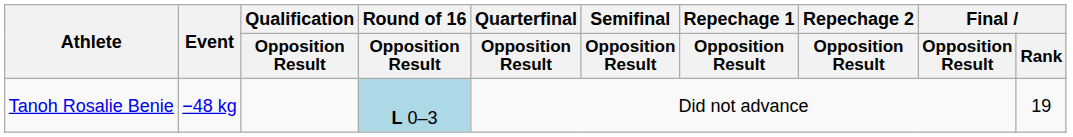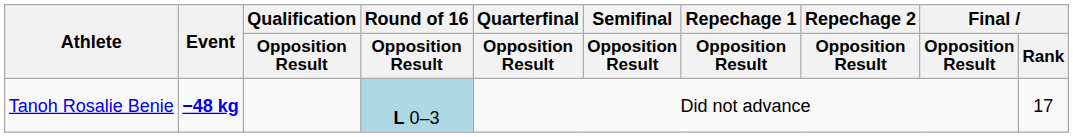 <table class="wikitable" style="font-size:90%">
 <tr>
 <th rowspan=2>Athlete</th>
 <th rowspan=2>Event</th>
 <th>Qualification</th>
 <th>Round of 16</th>
 <th>Quarterfinal</th>
 <th>Semifinal</th>
 <th>Repechage 1</th>
 <th>Repechage 2</th>
 <th colspan=2>Final / </th>
 </tr>
 <tr style="font-size: 95%">
 <th>Opposition<br>Result</th>
 <th>Opposition<br>Result</th>
 <th>Opposition<br>Result</th>
 <th>Opposition<br>Result</th>
 <th>Opposition<br>Result</th>
 <th>Opposition<br>Result</th>
 <th>Opposition<br>Result</th>
 <th>Rank</th>
 </tr>
 <tr align=center>
 <td align=left><a href='#'>Tanoh Rosalie Benie</a></td>
-<td align=left><a href='#'>−48 kg</a></td>
+<td align=left><strong><a href='#'>−48 kg</a></strong></td>
 <td></td>
 <td style="background: lightblue;"><br><strong>L</strong> 0–3 <sup></sup></td>
 <td colspan=5>Did not advance</td>
-<td>19</td>
+<td>17</td>
 </tr>
 </table>
